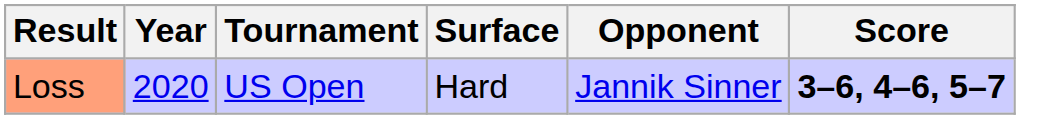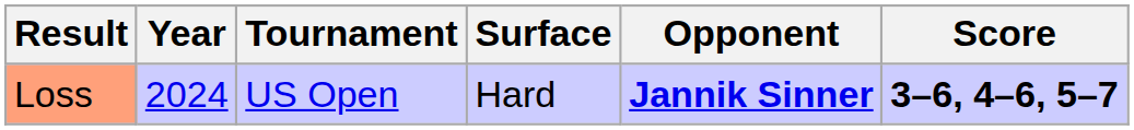 <table class="sortable wikitable">
 <tr>
 <th>Result</th>
 <th>Year</th>
 <th>Tournament</th>
 <th>Surface</th>
 <th>Opponent</th>
 <th class=unsortable>Score</th>
 </tr>
 <tr bgcolor=ccccff>
 <td bgcolor=ffa07a>Loss</td>
-<td><a href='#'>2020</a></td>
+<td><a href='#'>2024</a></td>
 <td><a href='#'>US Open</a></td>
 <td>Hard</td>
-<td> <a href='#'>Jannik Sinner</a></td>
+<td><strong> <a href='#'>Jannik Sinner</a></strong></td>
 <td><strong>3–6, 4–6, 5–7</strong></td>
 </tr>
 </table>
